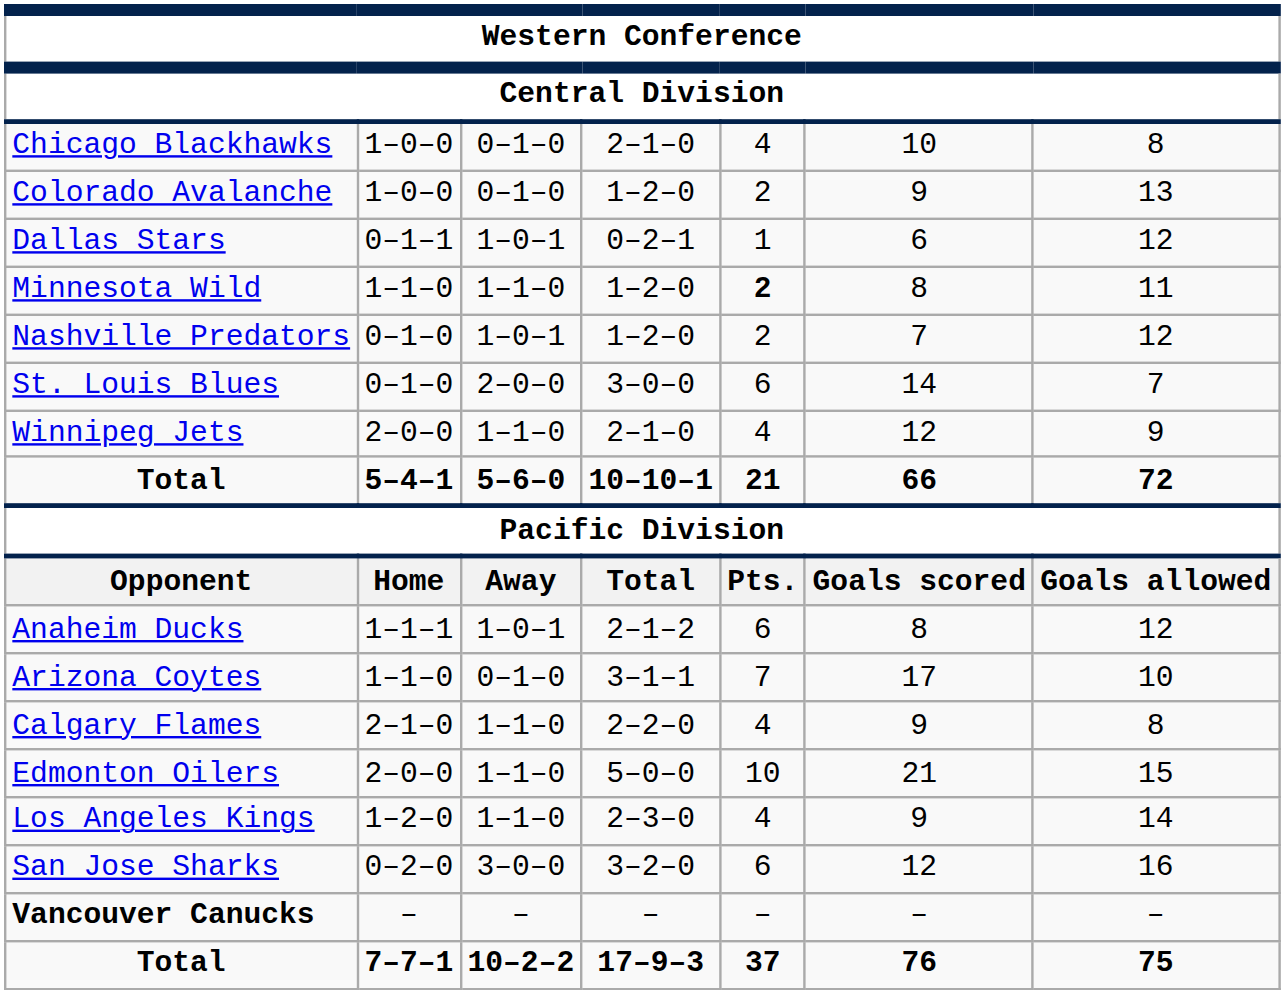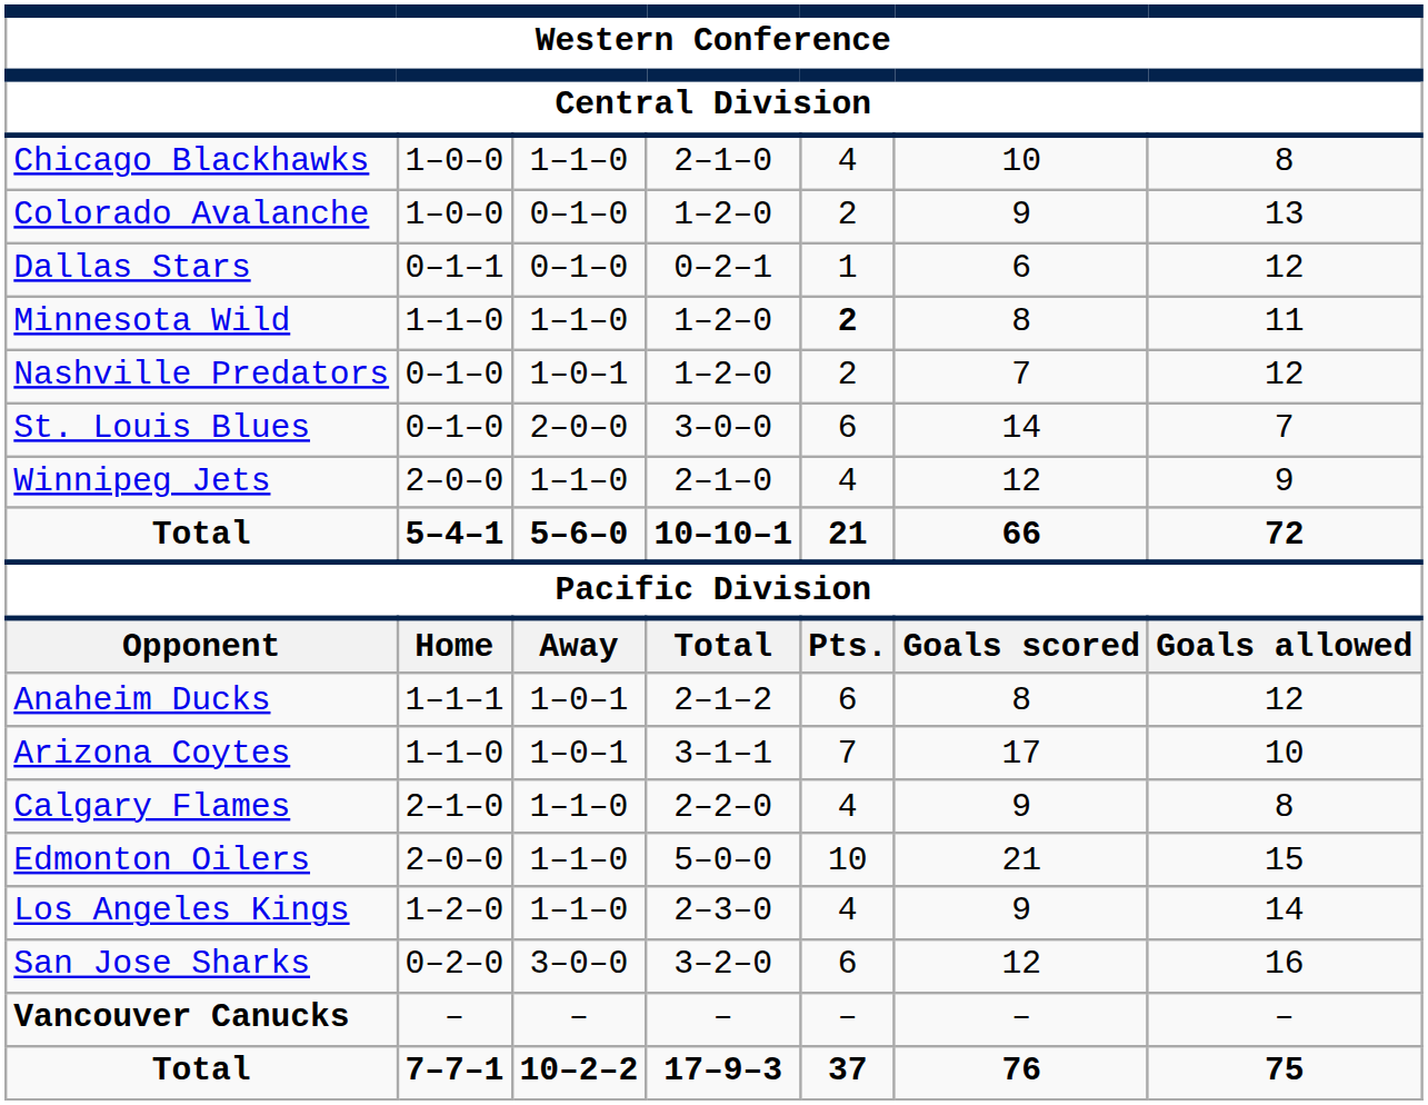 <table class="wikitable" style="font-size: 95%; text-align: center">
 <tr>
 <td colspan="7" style="background:#fff; border-top:#03224c 5px solid; border-bottom:#03224c 5px solid;"><strong>Western Conference</strong></td>
 </tr>
 <tr>
 <td colspan="7" style="background:#fff; border-top:#03224c 2px solid; border-bottom:#03224c 2px solid;"><strong>Central Division</strong></td>
 </tr>
 <tr>
 <td style="text-align:left"><a href='#'>Chicago Blackhawks</a></td>
 <td>1–0–0</td>
-<td>0–1–0</td>
+<td>1–1–0</td>
 <td>2–1–0</td>
 <td>4</td>
 <td>10</td>
 <td>8</td>
 </tr>
 <tr>
 <td style="text-align:left"><a href='#'>Colorado Avalanche</a></td>
 <td>1–0–0</td>
 <td>0–1–0</td>
 <td>1–2–0</td>
 <td>2</td>
 <td>9</td>
 <td>13</td>
 </tr>
 <tr>
 <td style="text-align:left"><a href='#'>Dallas Stars</a></td>
 <td>0–1–1</td>
-<td>1–0–1</td>
+<td>0–1–0</td>
 <td>0–2–1</td>
 <td>1</td>
 <td>6</td>
 <td>12</td>
 </tr>
 <tr>
 <td style="text-align:left"><a href='#'>Minnesota Wild</a></td>
 <td>1–1–0</td>
 <td>1–1–0</td>
 <td>1–2–0</td>
 <td><strong>2</strong></td>
 <td>8</td>
 <td>11</td>
 </tr>
 <tr>
 <td style="text-align:left"><a href='#'>Nashville Predators</a></td>
 <td>0–1–0</td>
 <td>1–0–1</td>
 <td>1–2–0</td>
 <td>2</td>
 <td>7</td>
 <td>12</td>
 </tr>
 <tr>
 <td style="text-align:left"><a href='#'>St. Louis Blues</a></td>
 <td>0–1–0</td>
 <td>2–0–0</td>
 <td>3–0–0</td>
 <td>6</td>
 <td>14</td>
 <td>7</td>
 </tr>
 <tr>
 <td style="text-align:left"><a href='#'>Winnipeg Jets</a></td>
 <td>2–0–0</td>
 <td>1–1–0</td>
 <td>2–1–0</td>
 <td>4</td>
 <td>12</td>
 <td>9</td>
 </tr>
 <tr style="font-weight:bold">
 <td>Total</td>
 <td>5–4–1</td>
 <td>5–6–0</td>
 <td>10–10–1</td>
 <td>21</td>
 <td>66</td>
 <td>72</td>
 </tr>
 <tr>
 <td colspan="7" style="background:#fff; border-top:#03224c 2px solid; border-bottom:#03224c 2px solid;"><strong>Pacific Division</strong></td>
 </tr>
 <tr>
 <th>Opponent</th>
 <th>Home</th>
 <th>Away</th>
 <th>Total</th>
 <th>Pts.</th>
 <th>Goals scored</th>
 <th>Goals allowed</th>
 </tr>
 <tr>
 <td style="text-align:left"><a href='#'>Anaheim Ducks</a></td>
 <td>1–1–1</td>
 <td>1–0–1</td>
 <td>2–1–2</td>
 <td>6</td>
 <td>8</td>
 <td>12</td>
 </tr>
 <tr>
 <td style="text-align:left"><a href='#'>Arizona Coytes</a></td>
 <td>1–1–0</td>
-<td>0–1–0</td>
+<td>1–0–1</td>
 <td>3–1–1</td>
 <td>7</td>
 <td>17</td>
 <td>10</td>
 </tr>
 <tr>
 <td style="text-align:left"><a href='#'>Calgary Flames</a></td>
 <td>2–1–0</td>
 <td>1–1–0</td>
 <td>2–2–0</td>
 <td>4</td>
 <td>9</td>
 <td>8</td>
 </tr>
 <tr>
 <td style="text-align:left"><a href='#'>Edmonton Oilers</a></td>
 <td>2–0–0</td>
 <td>1–1–0</td>
 <td>5–0–0</td>
 <td>10</td>
 <td>21</td>
 <td>15</td>
 </tr>
 <tr>
 <td style="text-align:left"><a href='#'>Los Angeles Kings</a></td>
 <td>1–2–0</td>
 <td>1–1–0</td>
 <td>2–3–0</td>
 <td>4</td>
 <td>9</td>
 <td>14</td>
 </tr>
 <tr>
 <td style="text-align:left"><a href='#'>San Jose Sharks</a></td>
 <td>0–2–0</td>
 <td>3–0–0</td>
 <td>3–2–0</td>
 <td>6</td>
 <td>12</td>
 <td>16</td>
 </tr>
 <tr>
 <td style="text-align:left"><strong>Vancouver Canucks</strong></td>
 <td>–</td>
 <td>–</td>
 <td>–</td>
 <td>–</td>
 <td>–</td>
 <td>–</td>
 </tr>
 <tr style="font-weight:bold">
 <td>Total</td>
 <td>7–7–1</td>
 <td>10–2–2</td>
 <td>17–9–3</td>
 <td>37</td>
 <td>76</td>
 <td>75</td>
 </tr>
 </table>
